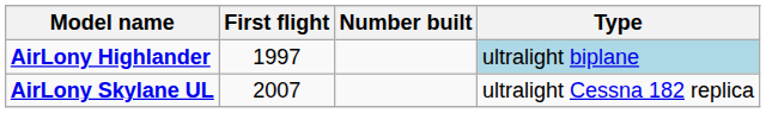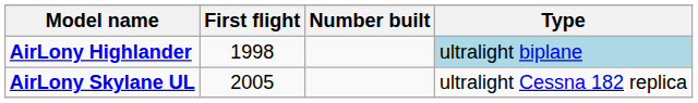 <table class="wikitable" align=center style="font-size:90%;">
 <tr>
 </tr>
 <tr style="background:#efefef;">
 <th>Model name</th>
 <th>First flight</th>
 <th>Number built</th>
 <th>Type</th>
 </tr>
 <tr>
 <td align=left><strong><a href='#'>AirLony Highlander</a></strong></td>
-<td align=center>1997</td>
+<td align=center>1998</td>
 <td align=center></td>
 <td align=left style="background: lightblue;">ultralight <a href='#'>biplane</a></td>
 </tr>
 <tr>
 <td align=left><strong><a href='#'>AirLony Skylane UL</a></strong></td>
-<td align=center>2007</td>
+<td align=center>2005</td>
 <td align=center></td>
 <td align=left>ultralight <a href='#'>Cessna 182</a> replica</td>
 </tr>
 <tr>
 </tr>
 </table>
